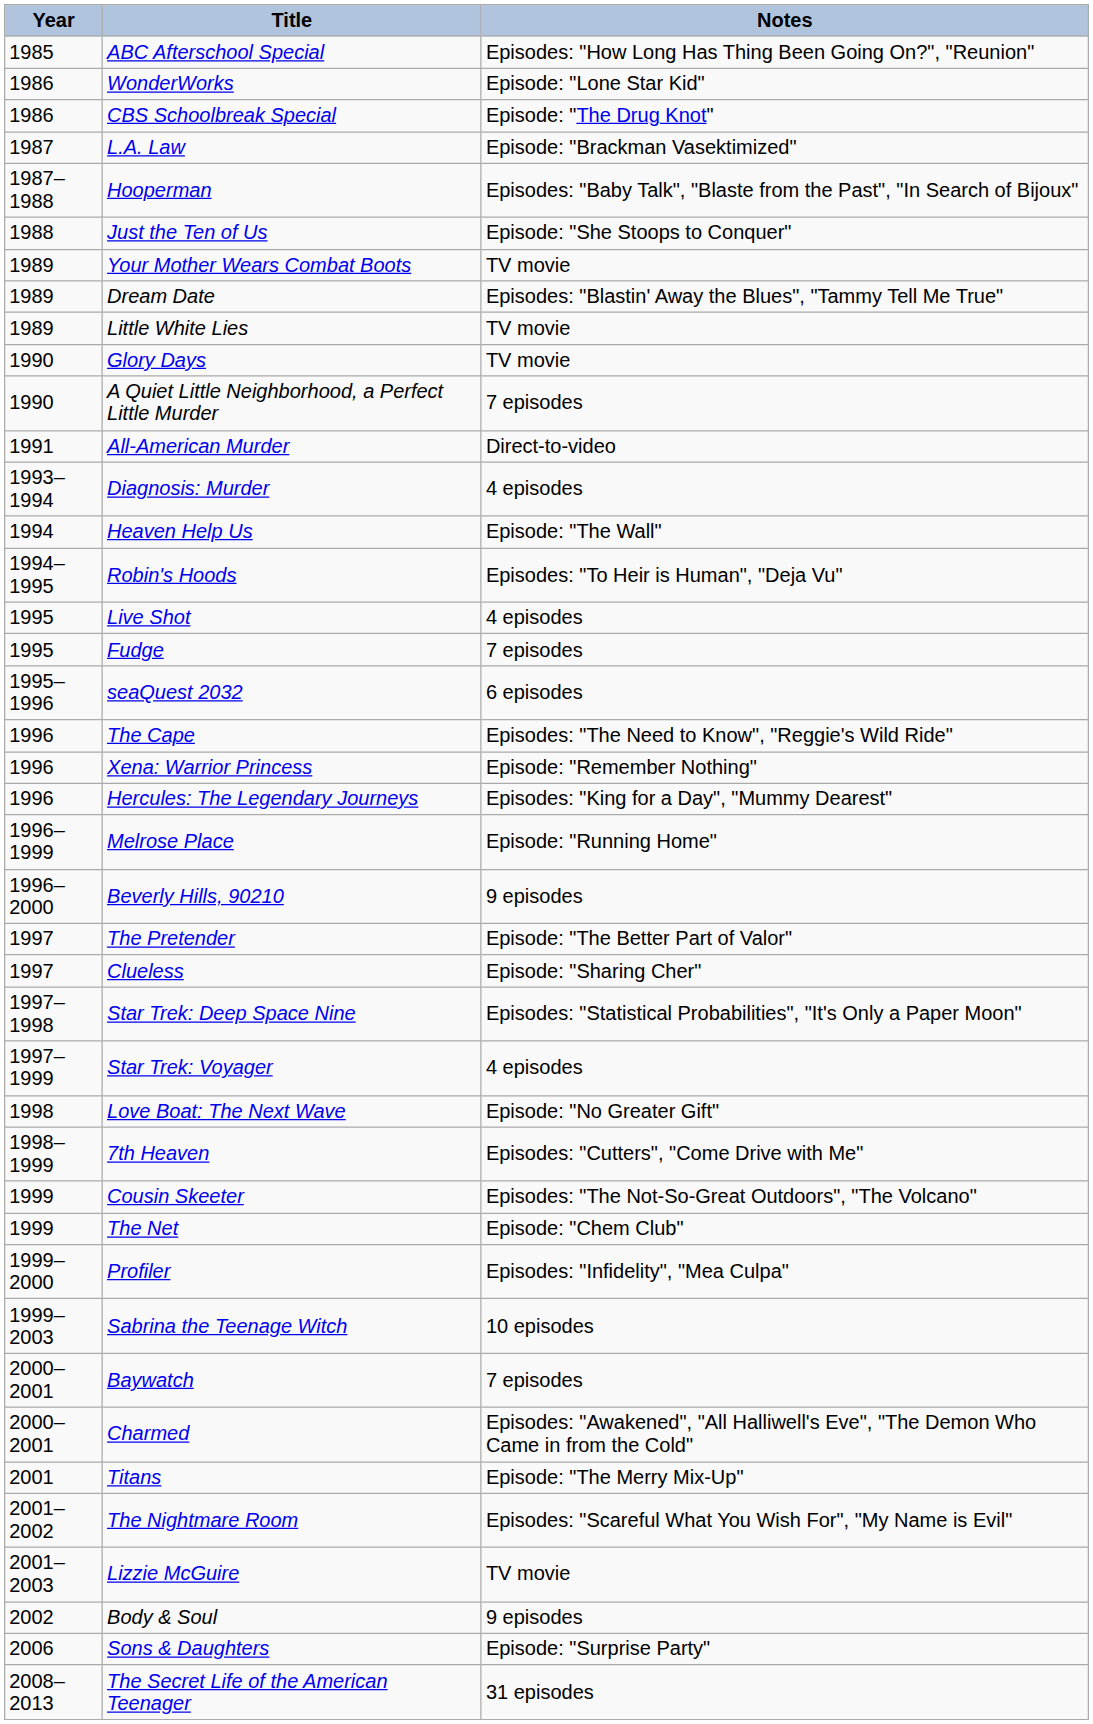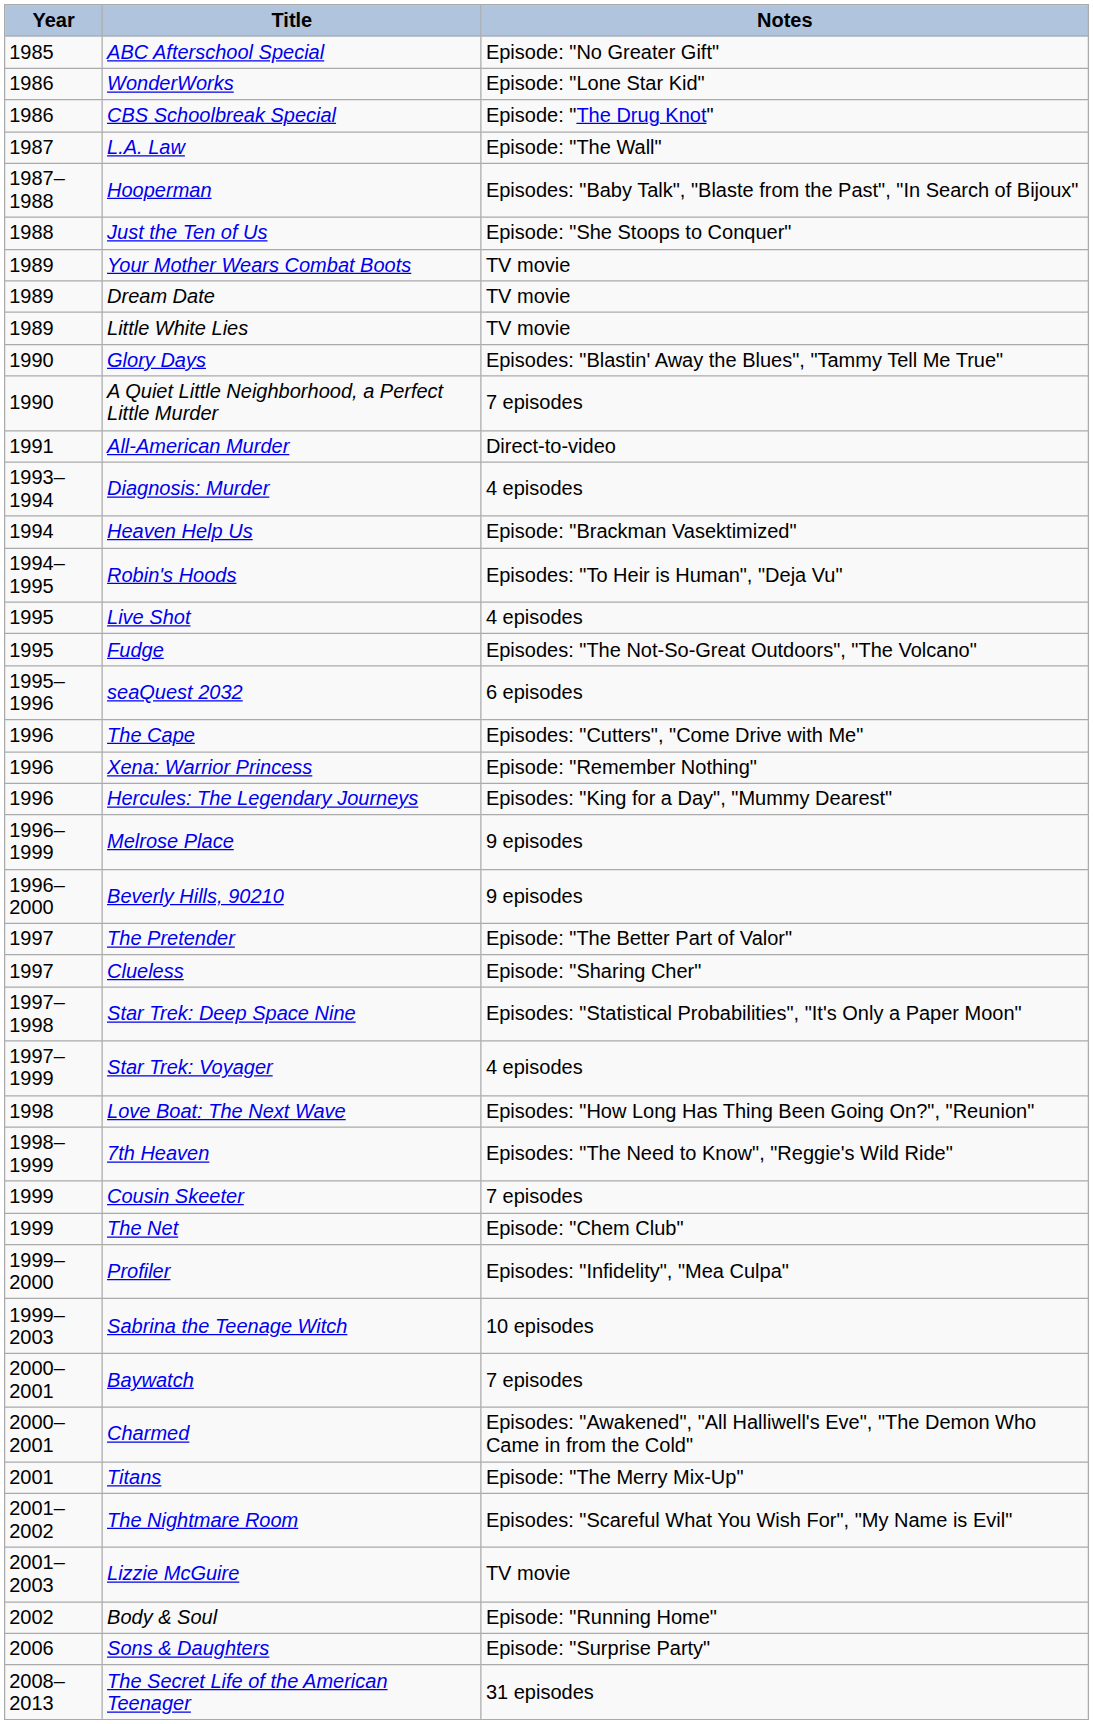 <table class="wikitable plainrowheaders sortable">
 <tr>
 <th style="background:#B0C4DE;">Year</th>
 <th style="background:#B0C4DE;">Title</th>
 <th style="background:#B0C4DE;">Notes</th>
 </tr>
 <tr>
 <td>1985</td>
 <td><em><a href='#'>ABC Afterschool Special</a></em></td>
-<td>Episodes: "How Long Has Thing Been Going On?", "Reunion"</td>
+<td>Episode: "No Greater Gift"</td>
 </tr>
 <tr>
 <td>1986</td>
 <td><em><a href='#'>WonderWorks</a></em></td>
 <td>Episode: "Lone Star Kid"</td>
 </tr>
 <tr>
 <td>1986</td>
 <td><em><a href='#'>CBS Schoolbreak Special</a></em></td>
 <td>Episode: "<a href='#'>The Drug Knot</a>"</td>
 </tr>
 <tr>
 <td>1987</td>
 <td><em><a href='#'>L.A. Law</a></em></td>
-<td>Episode: "Brackman Vasektimized"</td>
+<td>Episode: "The Wall"</td>
 </tr>
 <tr>
 <td>1987–1988</td>
 <td><em><a href='#'>Hooperman</a></em></td>
 <td>Episodes: "Baby Talk", "Blaste from the Past", "In Search of Bijoux"</td>
 </tr>
 <tr>
 <td>1988</td>
 <td><em><a href='#'>Just the Ten of Us</a></em></td>
 <td>Episode: "She Stoops to Conquer"</td>
 </tr>
 <tr>
 <td>1989</td>
 <td><em><a href='#'>Your Mother Wears Combat Boots</a></em></td>
 <td>TV movie</td>
 </tr>
 <tr>
 <td>1989</td>
 <td><em>Dream Date</em></td>
-<td>Episodes: "Blastin' Away the Blues", "Tammy Tell Me True"</td>
+<td>TV movie</td>
 </tr>
 <tr>
 <td>1989</td>
 <td><em>Little White Lies</em></td>
 <td>TV movie</td>
 </tr>
 <tr>
 <td>1990</td>
 <td><em><a href='#'>Glory Days</a></em></td>
-<td>TV movie</td>
+<td>Episodes: "Blastin' Away the Blues", "Tammy Tell Me True"</td>
 </tr>
 <tr>
 <td>1990</td>
 <td><em>A Quiet Little Neighborhood, a Perfect Little Murder</em></td>
 <td>7 episodes</td>
 </tr>
 <tr>
 <td>1991</td>
 <td><em><a href='#'>All-American Murder</a></em></td>
 <td>Direct-to-video</td>
 </tr>
 <tr>
 <td>1993–1994</td>
 <td><em><a href='#'>Diagnosis: Murder</a></em></td>
 <td>4 episodes</td>
 </tr>
 <tr>
 <td>1994</td>
 <td><em><a href='#'>Heaven Help Us</a></em></td>
-<td>Episode: "The Wall"</td>
+<td>Episode: "Brackman Vasektimized"</td>
 </tr>
 <tr>
 <td>1994–1995</td>
 <td><em><a href='#'>Robin's Hoods</a></em></td>
 <td>Episodes: "To Heir is Human", "Deja Vu"</td>
 </tr>
 <tr>
 <td>1995</td>
 <td><em><a href='#'>Live Shot</a></em></td>
 <td>4 episodes</td>
 </tr>
 <tr>
 <td>1995</td>
 <td><em><a href='#'>Fudge</a></em></td>
-<td>7 episodes</td>
+<td>Episodes: "The Not-So-Great Outdoors", "The Volcano"</td>
 </tr>
 <tr>
 <td>1995–1996</td>
 <td><em><a href='#'>seaQuest 2032</a></em></td>
 <td>6 episodes</td>
 </tr>
 <tr>
 <td>1996</td>
 <td><em><a href='#'>The Cape</a></em></td>
-<td>Episodes: "The Need to Know", "Reggie's Wild Ride"</td>
+<td>Episodes: "Cutters", "Come Drive with Me"</td>
 </tr>
 <tr>
 <td>1996</td>
 <td><em><a href='#'>Xena: Warrior Princess</a></em></td>
 <td>Episode: "Remember Nothing"</td>
 </tr>
 <tr>
 <td>1996</td>
 <td><em><a href='#'>Hercules: The Legendary Journeys</a></em></td>
 <td>Episodes: "King for a Day", "Mummy Dearest"</td>
 </tr>
 <tr>
 <td>1996–1999</td>
 <td><em><a href='#'>Melrose Place</a></em></td>
-<td>Episode: "Running Home"</td>
+<td>9 episodes</td>
 </tr>
 <tr>
 <td>1996–2000</td>
 <td><em><a href='#'>Beverly Hills, 90210</a></em></td>
 <td>9 episodes</td>
 </tr>
 <tr>
 <td>1997</td>
 <td><em><a href='#'>The Pretender</a></em></td>
 <td>Episode: "The Better Part of Valor"</td>
 </tr>
 <tr>
 <td>1997</td>
 <td><em><a href='#'>Clueless</a></em></td>
 <td>Episode: "Sharing Cher"</td>
 </tr>
 <tr>
 <td>1997–1998</td>
 <td><em><a href='#'>Star Trek: Deep Space Nine</a></em></td>
 <td>Episodes: "Statistical Probabilities", "It's Only a Paper Moon"</td>
 </tr>
 <tr>
 <td>1997–1999</td>
 <td><em><a href='#'>Star Trek: Voyager</a></em></td>
 <td>4 episodes</td>
 </tr>
 <tr>
 <td>1998</td>
 <td><em><a href='#'>Love Boat: The Next Wave</a></em></td>
-<td>Episode: "No Greater Gift"</td>
+<td>Episodes: "How Long Has Thing Been Going On?", "Reunion"</td>
 </tr>
 <tr>
 <td>1998–1999</td>
 <td><em><a href='#'>7th Heaven</a></em></td>
-<td>Episodes: "Cutters", "Come Drive with Me"</td>
+<td>Episodes: "The Need to Know", "Reggie's Wild Ride"</td>
 </tr>
 <tr>
 <td>1999</td>
 <td><em><a href='#'>Cousin Skeeter</a></em></td>
-<td>Episodes: "The Not-So-Great Outdoors", "The Volcano"</td>
+<td>7 episodes</td>
 </tr>
 <tr>
 <td>1999</td>
 <td><em><a href='#'>The Net</a></em></td>
 <td>Episode: "Chem Club"</td>
 </tr>
 <tr>
 <td>1999–2000</td>
 <td><em><a href='#'>Profiler</a></em></td>
 <td>Episodes: "Infidelity", "Mea Culpa"</td>
 </tr>
 <tr>
 <td>1999–2003</td>
 <td><em><a href='#'>Sabrina the Teenage Witch</a></em></td>
 <td>10 episodes</td>
 </tr>
 <tr>
 <td>2000–2001</td>
 <td><em><a href='#'>Baywatch</a></em></td>
 <td>7 episodes</td>
 </tr>
 <tr>
 <td>2000–2001</td>
 <td><em><a href='#'>Charmed</a></em></td>
 <td>Episodes: "Awakened", "All Halliwell's Eve", "The Demon Who Came in from the Cold"</td>
 </tr>
 <tr>
 <td>2001</td>
 <td><em><a href='#'>Titans</a></em></td>
 <td>Episode: "The Merry Mix-Up"</td>
 </tr>
 <tr>
 <td>2001–2002</td>
 <td><em><a href='#'>The Nightmare Room</a></em></td>
 <td>Episodes: "Scareful What You Wish For", "My Name is Evil"</td>
 </tr>
 <tr>
 <td>2001–2003</td>
 <td><em><a href='#'>Lizzie McGuire</a></em></td>
 <td>TV movie</td>
 </tr>
 <tr>
 <td>2002</td>
 <td><em>Body & Soul</em></td>
-<td>9 episodes</td>
+<td>Episode: "Running Home"</td>
 </tr>
 <tr>
 <td>2006</td>
 <td><em><a href='#'>Sons & Daughters</a></em></td>
 <td>Episode: "Surprise Party"</td>
 </tr>
 <tr>
 <td>2008–2013</td>
 <td><em><a href='#'>The Secret Life of the American Teenager</a></em></td>
 <td>31 episodes</td>
 </tr>
 <tr>
 </tr>
 </table>
